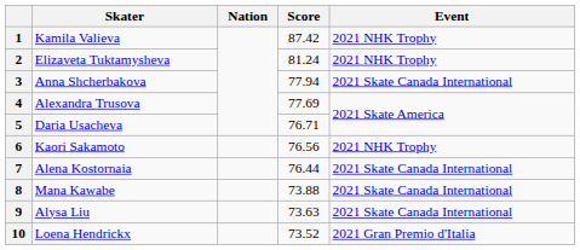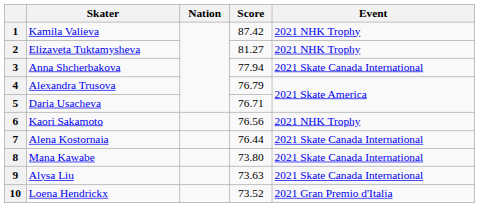 <table class="wikitable sortable" style="text-align:left; width:75%">
 <tr>
 <th scope="col"></th>
 <th scope="col">Skater</th>
 <th scope="col">Nation</th>
 <th scope="col">Score</th>
 <th scope="col">Event</th>
 </tr>
 <tr>
 <th scope="row">1</th>
 <td><a href='#'>Kamila Valieva</a></td>
 <td rowspan="5"></td>
 <td style="text-align:center;">87.42</td>
 <td><a href='#'>2021 NHK Trophy</a></td>
 </tr>
 <tr>
 <th scope="row">2</th>
 <td><a href='#'>Elizaveta Tuktamysheva</a></td>
-<td style="text-align:center;">81.24</td>
+<td style="text-align:center;">81.27</td>
 <td><a href='#'>2021 NHK Trophy</a></td>
 </tr>
 <tr>
 <th scope="row">3</th>
 <td><a href='#'>Anna Shcherbakova</a></td>
 <td style="text-align:center;">77.94</td>
 <td><a href='#'>2021 Skate Canada International</a></td>
 </tr>
 <tr>
 <th scope="row">4</th>
 <td><a href='#'>Alexandra Trusova</a></td>
-<td style="text-align:center;">77.69</td>
+<td style="text-align:center;">76.79</td>
 <td rowspan="2"><a href='#'>2021 Skate America</a></td>
 </tr>
 <tr>
 <th scope="row">5</th>
 <td><a href='#'>Daria Usacheva</a></td>
 <td style="text-align:center;">76.71</td>
 </tr>
 <tr>
 <th scope="row">6</th>
 <td><a href='#'>Kaori Sakamoto</a></td>
 <td></td>
 <td style="text-align:center;">76.56</td>
 <td><a href='#'>2021 NHK Trophy</a></td>
 </tr>
 <tr>
 <th scope="row">7</th>
 <td><a href='#'>Alena Kostornaia</a></td>
 <td></td>
 <td style="text-align:center;">76.44</td>
 <td><a href='#'>2021 Skate Canada International</a></td>
 </tr>
 <tr>
 <th scope="row">8</th>
 <td><a href='#'>Mana Kawabe</a></td>
 <td></td>
-<td style="text-align:center;">73.88</td>
+<td style="text-align:center;">73.80</td>
 <td><a href='#'>2021 Skate Canada International</a></td>
 </tr>
 <tr>
 <th scope="row">9</th>
 <td><a href='#'>Alysa Liu</a></td>
 <td></td>
 <td style="text-align:center;">73.63</td>
 <td><a href='#'>2021 Skate Canada International</a></td>
 </tr>
 <tr>
 <th scope="row">10</th>
 <td><a href='#'>Loena Hendrickx</a></td>
 <td></td>
 <td style="text-align:center;">73.52</td>
 <td><a href='#'>2021 Gran Premio d'Italia</a></td>
 </tr>
 </table>
